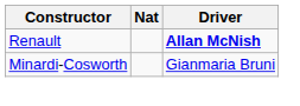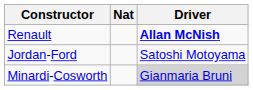 <table class="wikitable" style="font-size: 95%">
 <tr>
 <th>Constructor</th>
 <th>Nat</th>
 <th>Driver</th>
 </tr>
 <tr>
 <td><a href='#'>Renault</a></td>
 <td></td>
 <td><strong><a href='#'>Allan McNish</a></strong></td>
 </tr>
 <tr>
+<td><a href='#'>Jordan</a>-<a href='#'>Ford</a></td>
+<td></td>
+<td><a href='#'>Satoshi Motoyama</a></td>
+</tr>
+<tr>
 <td><a href='#'>Minardi</a>-<a href='#'>Cosworth</a></td>
 <td></td>
-<td><a href='#'>Gianmaria Bruni</a></td>
+<td style="background: lightgrey;"><a href='#'>Gianmaria Bruni</a></td>
 </tr>
 </table>
